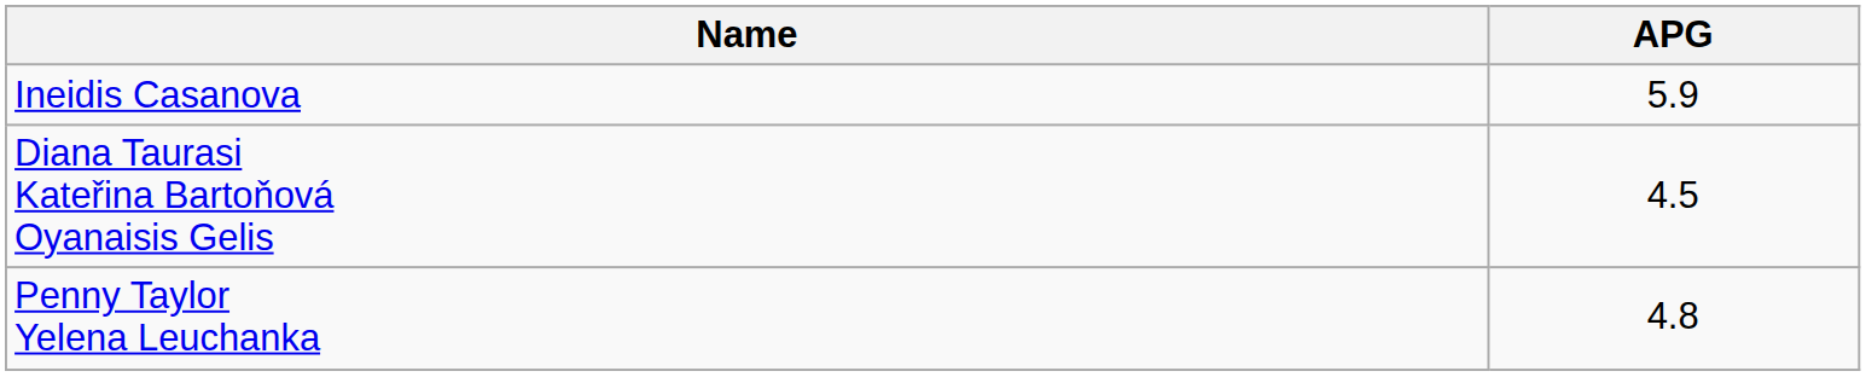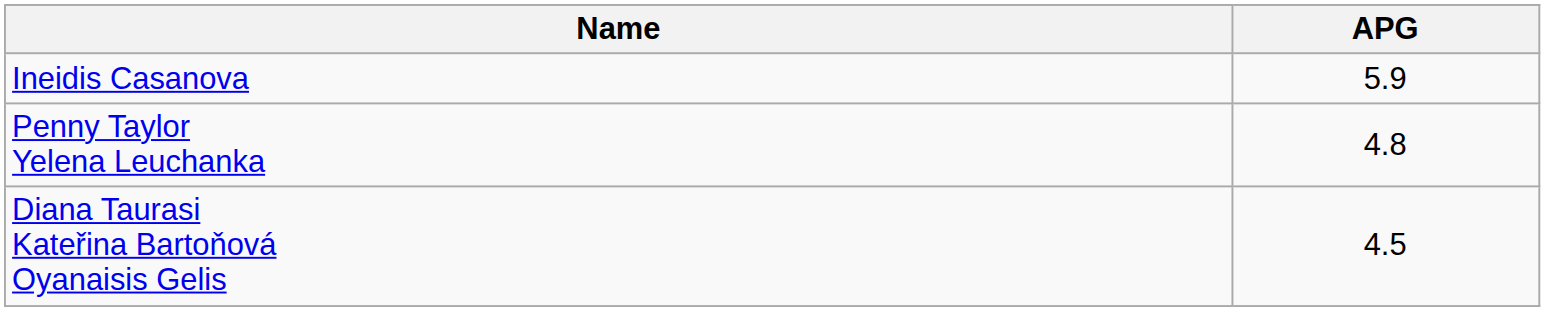 <table class=wikitable width="90%">
 <tr>
 <th width="80%">Name</th>
 <th width="20%">APG</th>
 </tr>
 <tr>
 <td> <a href='#'>Ineidis Casanova</a></td>
 <td align=center>5.9</td>
 </tr>
 <tr>
+<td> <a href='#'>Penny Taylor</a><br> <a href='#'>Yelena Leuchanka</a></td>
+<td align=center>4.8</td>
+</tr>
+<tr>
 <td> <a href='#'>Diana Taurasi</a><br> <a href='#'>Kateřina Bartoňová</a><br> <a href='#'>Oyanaisis Gelis</a></td>
 <td align=center>4.5</td>
 </tr>
-<tr>
-<td> <a href='#'>Penny Taylor</a><br> <a href='#'>Yelena Leuchanka</a></td>
-<td align=center>4.8</td>
-</tr>
 </table>
